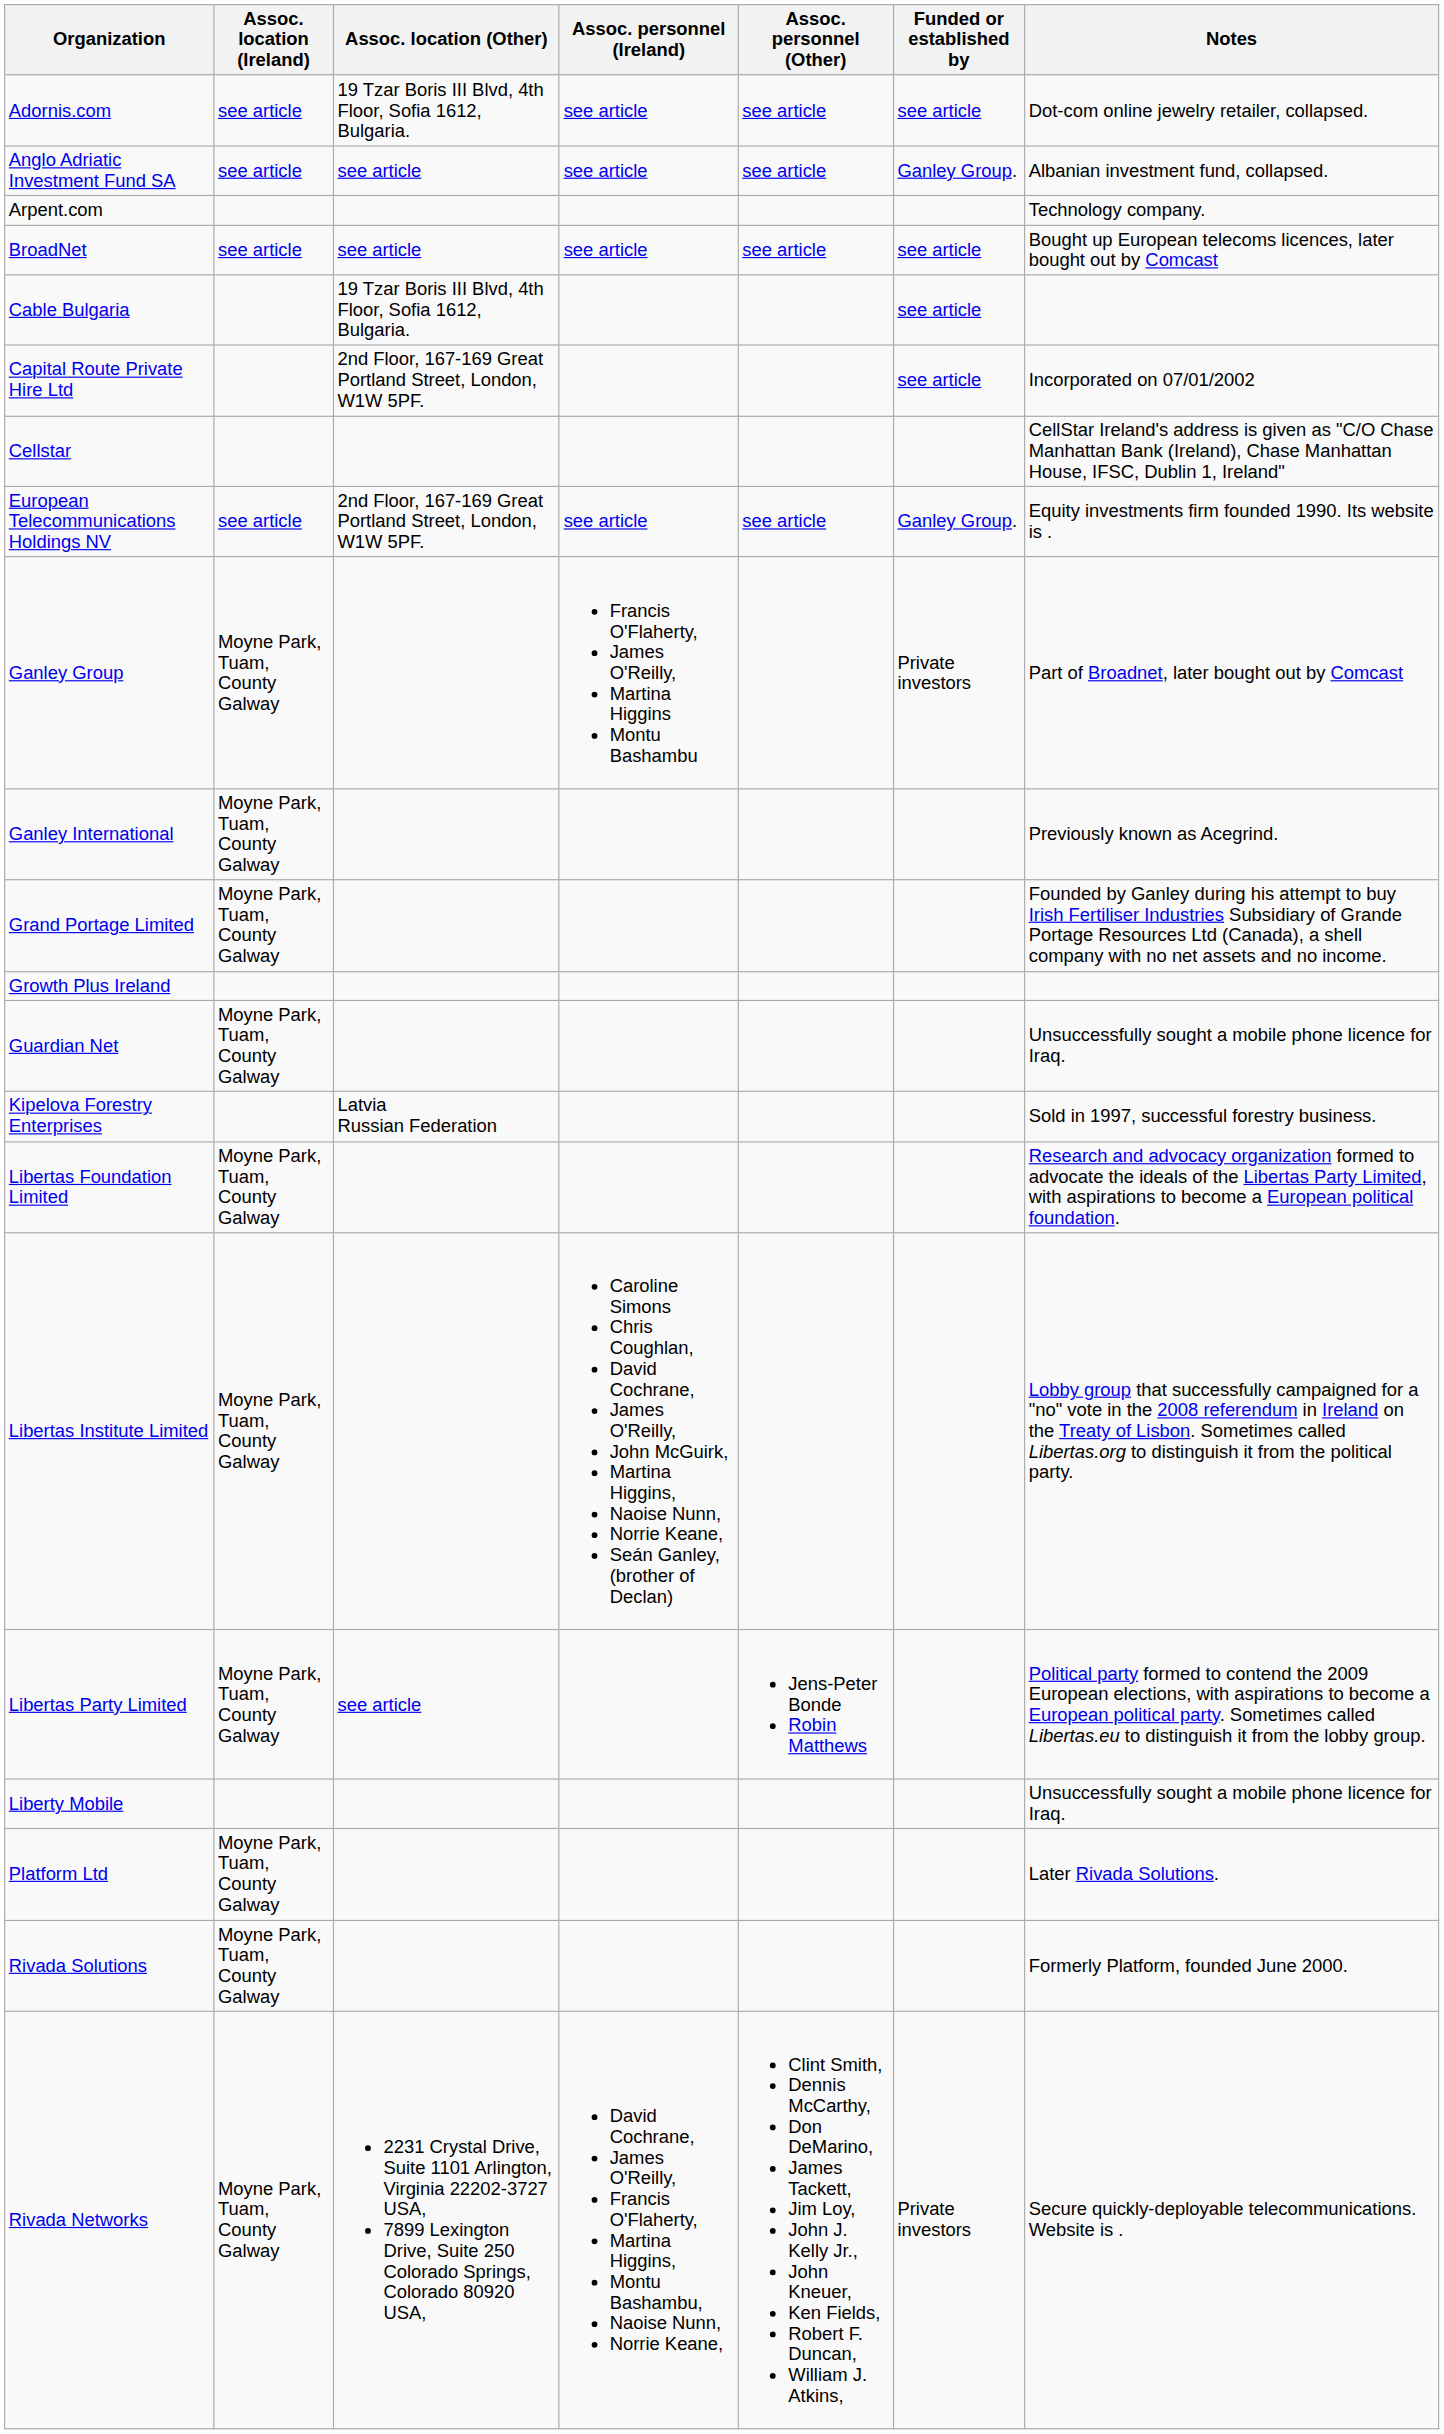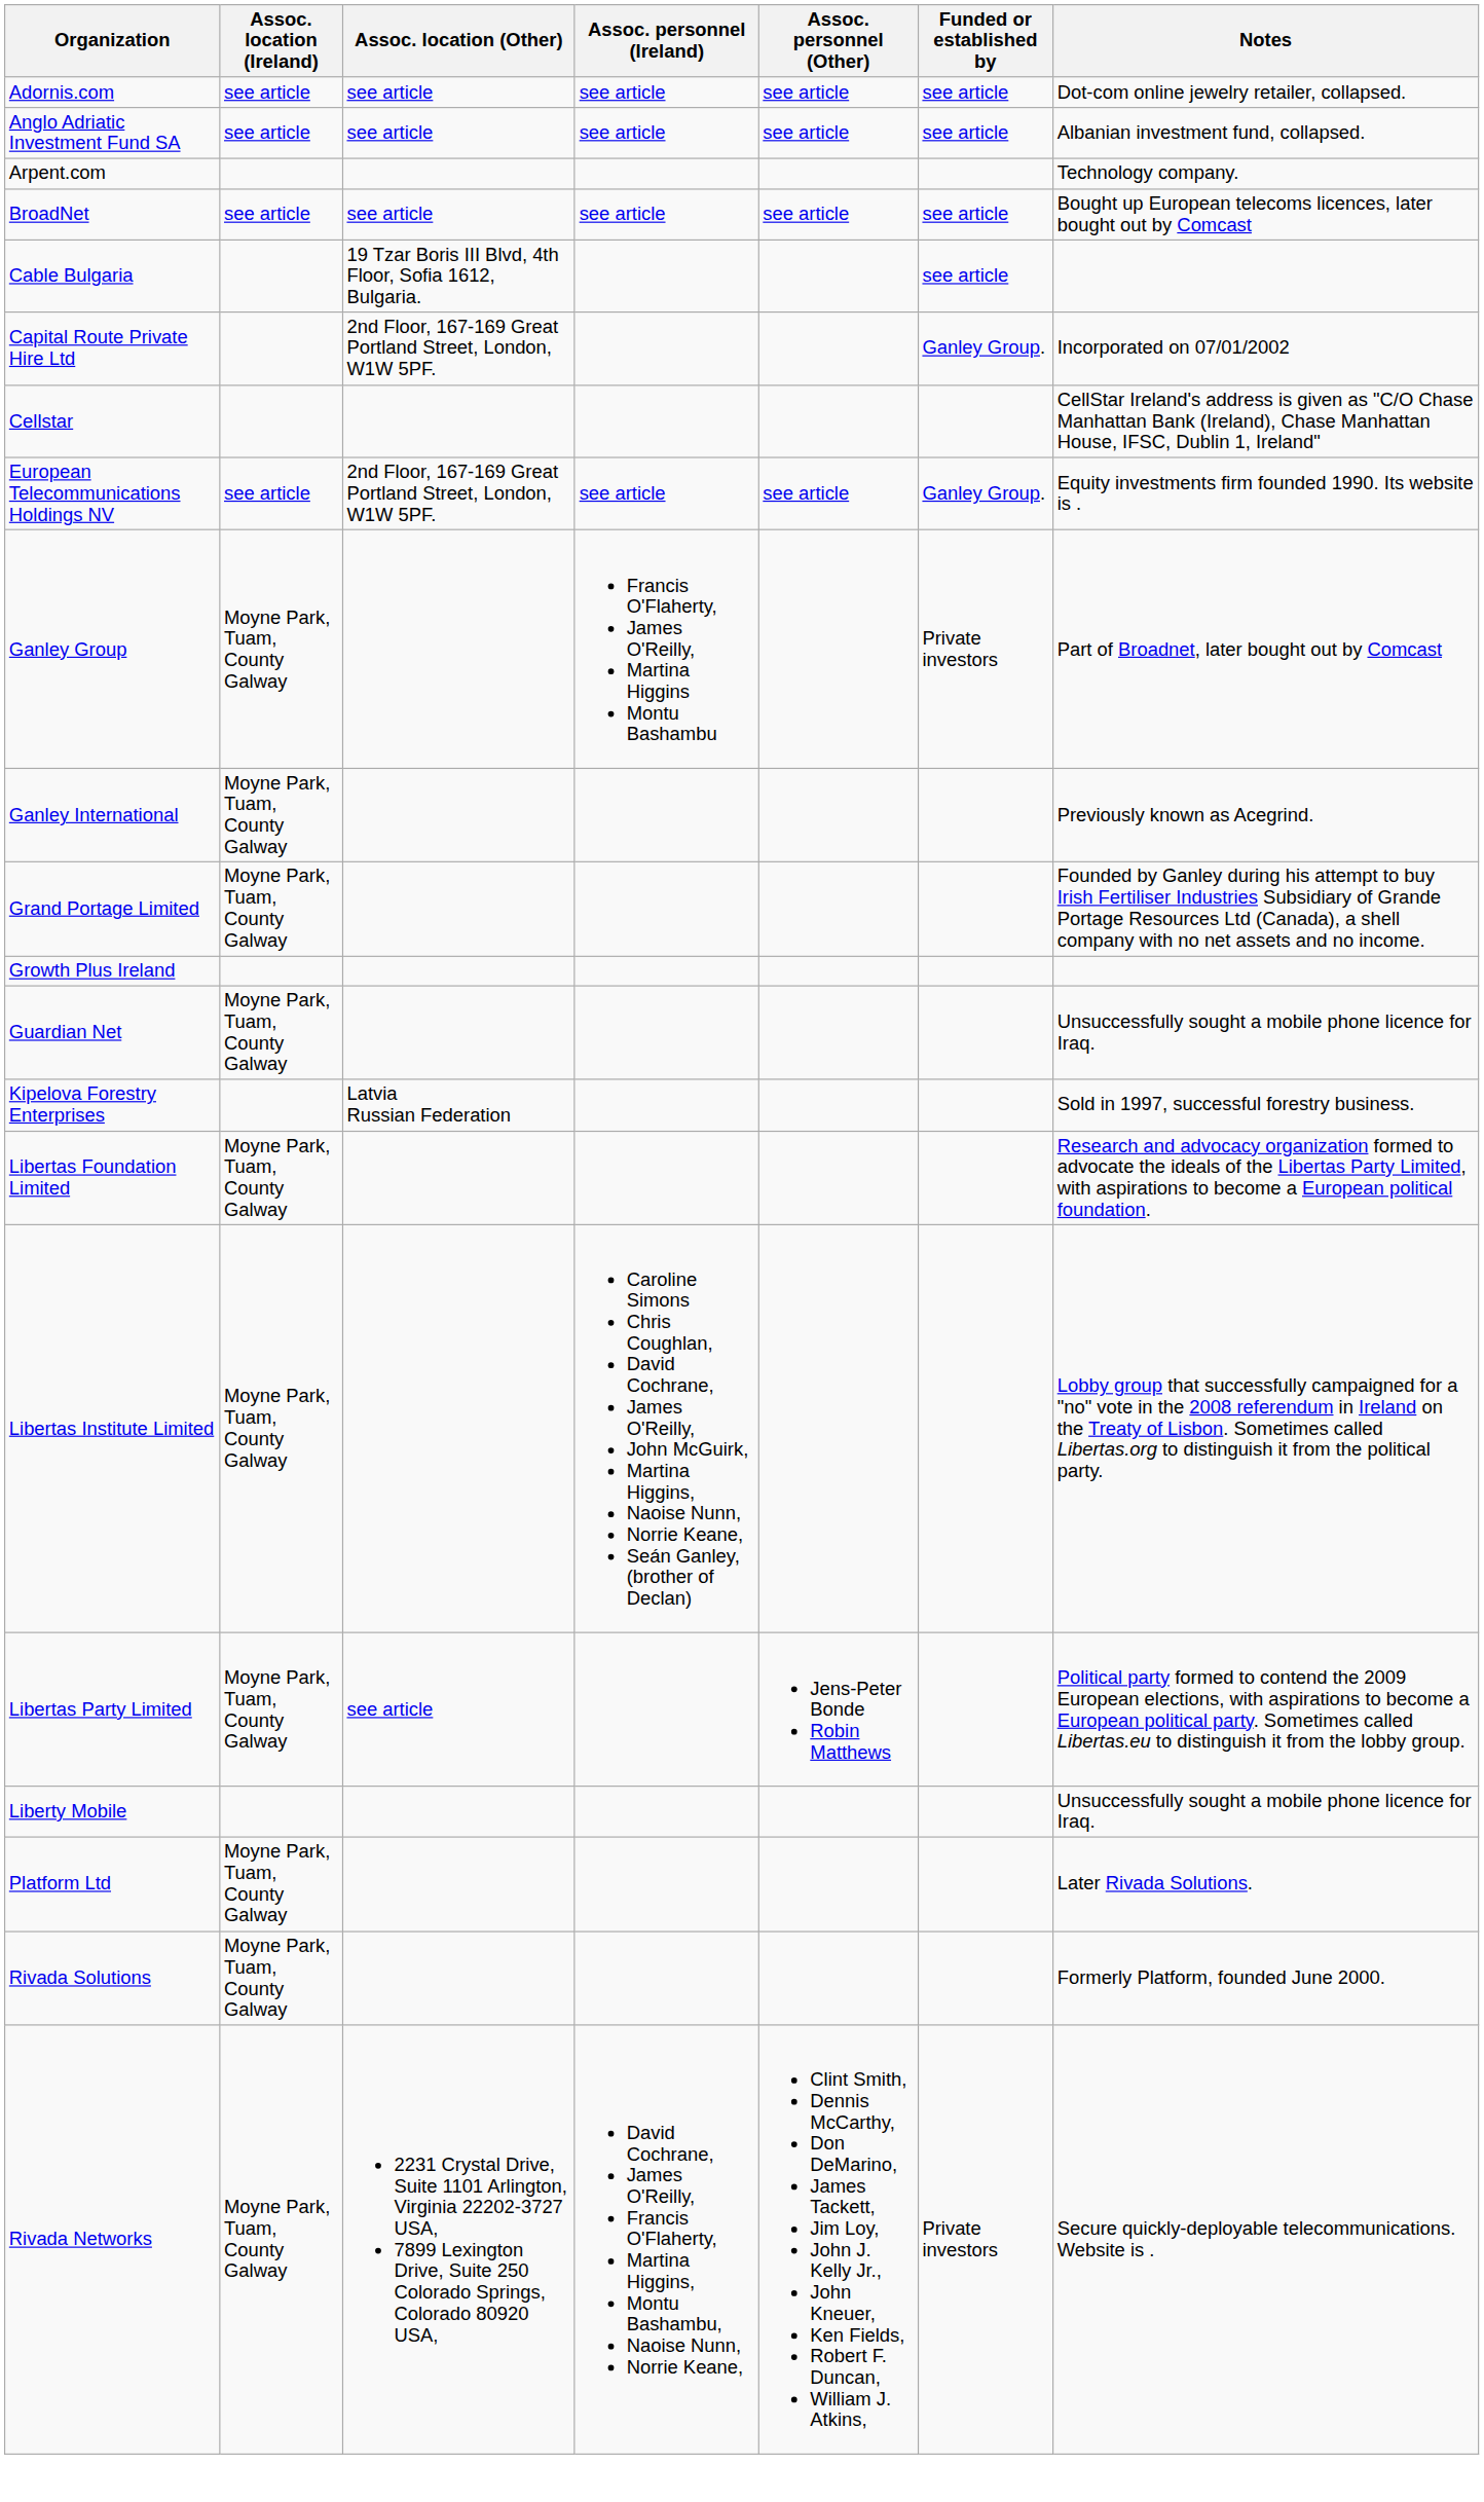 <table class="wikitable sortable">
 <tr>
 <th>Organization</th>
 <th>Assoc. location (Ireland)</th>
 <th>Assoc. location (Other)</th>
 <th>Assoc. personnel (Ireland)</th>
 <th>Assoc. personnel (Other)</th>
 <th>Funded or established by</th>
 <th>Notes</th>
 </tr>
 <tr>
 <td><a href='#'>Adornis.com</a></td>
 <td><a href='#'>see article</a></td>
-<td>19 Tzar Boris III Blvd, 4th Floor, Sofia 1612, Bulgaria.</td>
+<td><a href='#'>see article</a></td>
 <td><a href='#'>see article</a></td>
 <td><a href='#'>see article</a></td>
 <td><a href='#'>see article</a></td>
 <td>Dot-com online jewelry retailer, collapsed.</td>
 </tr>
 <tr>
 <td><a href='#'>Anglo Adriatic Investment Fund SA</a></td>
 <td><a href='#'>see article</a></td>
 <td><a href='#'>see article</a></td>
 <td><a href='#'>see article</a></td>
 <td><a href='#'>see article</a></td>
-<td><a href='#'>Ganley Group</a>.</td>
+<td><a href='#'>see article</a></td>
 <td>Albanian investment fund, collapsed.</td>
 </tr>
 <tr>
 <td>Arpent.com</td>
 <td></td>
 <td></td>
 <td></td>
 <td></td>
 <td></td>
 <td>Technology company.</td>
 </tr>
 <tr>
 <td><a href='#'>BroadNet</a></td>
 <td><a href='#'>see article</a></td>
 <td><a href='#'>see article</a></td>
 <td><a href='#'>see article</a></td>
 <td><a href='#'>see article</a></td>
 <td><a href='#'>see article</a></td>
 <td>Bought up European telecoms licences, later bought out by <a href='#'>Comcast</a></td>
 </tr>
 <tr>
 <td><a href='#'>Cable Bulgaria</a></td>
 <td></td>
 <td>19 Tzar Boris III Blvd, 4th Floor, Sofia 1612, Bulgaria.</td>
 <td></td>
 <td></td>
 <td><a href='#'>see article</a></td>
 <td></td>
 </tr>
 <tr>
 <td><a href='#'>Capital Route Private Hire Ltd</a></td>
 <td></td>
 <td>2nd Floor, 167-169 Great Portland Street, London, W1W 5PF.</td>
 <td></td>
 <td></td>
-<td><a href='#'>see article</a></td>
+<td><a href='#'>Ganley Group</a>.</td>
 <td>Incorporated on 07/01/2002</td>
 </tr>
 <tr>
 <td><a href='#'>Cellstar</a></td>
 <td></td>
 <td></td>
 <td></td>
 <td></td>
 <td></td>
 <td>CellStar Ireland's address is given as "C/O Chase Manhattan Bank (Ireland), Chase Manhattan House, IFSC, Dublin 1, Ireland"</td>
 </tr>
 <tr>
 <td><a href='#'>European Telecommunications Holdings NV</a></td>
 <td><a href='#'>see article</a></td>
 <td>2nd Floor, 167-169 Great Portland Street, London, W1W 5PF.</td>
 <td><a href='#'>see article</a></td>
 <td><a href='#'>see article</a></td>
 <td><a href='#'>Ganley Group</a>.</td>
 <td>Equity investments firm founded 1990. Its website is .</td>
 </tr>
 <tr>
 <td><a href='#'>Ganley Group</a></td>
 <td>Moyne Park, Tuam, County Galway</td>
 <td></td>
 <td><br><ul><li>Francis O'Flaherty,</li><li>James O'Reilly,</li><li>Martina Higgins</li><li>Montu Bashambu</li></ul></td>
 <td></td>
 <td>Private investors</td>
 <td>Part of <a href='#'>Broadnet</a>, later bought out by <a href='#'>Comcast</a></td>
 </tr>
 <tr>
 <td><a href='#'>Ganley International</a></td>
 <td>Moyne Park, Tuam, County Galway</td>
 <td></td>
 <td></td>
 <td></td>
 <td></td>
 <td>Previously known as Acegrind.</td>
 </tr>
 <tr>
 <td><a href='#'>Grand Portage Limited</a></td>
 <td>Moyne Park, Tuam, County Galway</td>
 <td></td>
 <td></td>
 <td></td>
 <td></td>
 <td>Founded by Ganley during his attempt to buy <a href='#'>Irish Fertiliser Industries</a> Subsidiary of Grande Portage Resources Ltd (Canada), a shell company with no net assets and no income.</td>
 </tr>
 <tr>
 <td><a href='#'>Growth Plus Ireland</a></td>
 <td></td>
 <td></td>
 <td></td>
 <td></td>
 <td></td>
 <td></td>
 </tr>
 <tr>
 <td><a href='#'>Guardian Net</a></td>
 <td>Moyne Park, Tuam, County Galway</td>
 <td></td>
 <td></td>
 <td></td>
 <td></td>
 <td>Unsuccessfully sought a mobile phone licence for Iraq.</td>
 </tr>
 <tr>
 <td><a href='#'>Kipelova Forestry Enterprises</a></td>
 <td></td>
 <td>Latvia<br>Russian Federation</td>
 <td></td>
 <td></td>
 <td></td>
 <td>Sold in 1997, successful forestry business.</td>
 </tr>
 <tr>
 <td><a href='#'>Libertas Foundation Limited</a></td>
 <td>Moyne Park, Tuam, County Galway</td>
 <td></td>
 <td></td>
 <td></td>
 <td></td>
 <td><a href='#'>Research and advocacy organization</a> formed to advocate the ideals of the <a href='#'>Libertas Party Limited</a>, with aspirations to become a <a href='#'>European political foundation</a>.</td>
 </tr>
 <tr>
 <td><a href='#'>Libertas Institute Limited</a></td>
 <td>Moyne Park, Tuam, County Galway</td>
 <td></td>
 <td><br><ul><li>Caroline Simons</li><li>Chris Coughlan,</li><li>David Cochrane,</li><li>James O'Reilly,</li><li>John McGuirk,</li><li>Martina Higgins,</li><li>Naoise Nunn,</li><li>Norrie Keane,</li><li>Seán Ganley, (brother of Declan)</li></ul></td>
 <td></td>
 <td></td>
 <td><a href='#'>Lobby group</a> that successfully campaigned for a "no" vote in the <a href='#'>2008 referendum</a> in <a href='#'>Ireland</a> on the <a href='#'>Treaty of Lisbon</a>. Sometimes called <em>Libertas.org</em> to distinguish it from the political party.</td>
 </tr>
 <tr>
 <td><a href='#'>Libertas Party Limited</a></td>
 <td>Moyne Park, Tuam, County Galway</td>
 <td><a href='#'>see article</a></td>
 <td></td>
 <td><br><ul><li>Jens-Peter Bonde</li><li><a href='#'>Robin Matthews</a></li></ul></td>
 <td></td>
 <td><a href='#'>Political party</a> formed to contend the 2009 European elections, with aspirations to become a <a href='#'>European political party</a>. Sometimes called <em>Libertas.eu</em> to distinguish it from the lobby group.</td>
 </tr>
 <tr>
 <td><a href='#'>Liberty Mobile</a></td>
 <td></td>
 <td></td>
 <td></td>
 <td></td>
 <td></td>
 <td>Unsuccessfully sought a mobile phone licence for Iraq.</td>
 </tr>
 <tr>
 <td><a href='#'>Platform Ltd</a></td>
 <td>Moyne Park, Tuam, County Galway</td>
 <td></td>
 <td></td>
 <td></td>
 <td></td>
 <td>Later <a href='#'>Rivada Solutions</a>.</td>
 </tr>
 <tr>
 <td><a href='#'>Rivada Solutions</a></td>
 <td>Moyne Park, Tuam, County Galway</td>
 <td></td>
 <td></td>
 <td></td>
 <td></td>
 <td>Formerly Platform, founded June 2000.</td>
 </tr>
 <tr>
 <td><a href='#'>Rivada Networks</a></td>
 <td>Moyne Park, Tuam, County Galway</td>
 <td><br><ul><li>2231 Crystal Drive, Suite 1101 Arlington, Virginia 22202-3727 USA,</li><li>7899 Lexington Drive, Suite 250 Colorado Springs, Colorado 80920 USA,</li></ul></td>
 <td><br><ul><li>David Cochrane,</li><li>James O'Reilly,</li><li>Francis O'Flaherty,</li><li>Martina Higgins,</li><li>Montu Bashambu,</li><li>Naoise Nunn,</li><li>Norrie Keane,</li></ul></td>
 <td><br><ul><li>Clint Smith,</li><li>Dennis McCarthy,</li><li>Don DeMarino,</li><li>James Tackett,</li><li>Jim Loy,</li><li>John J. Kelly Jr.,</li><li>John Kneuer,</li><li>Ken Fields,</li><li>Robert F. Duncan,</li><li>William J. Atkins,</li></ul></td>
 <td>Private investors</td>
 <td>Secure quickly-deployable telecommunications. Website is .</td>
 </tr>
 </table>
